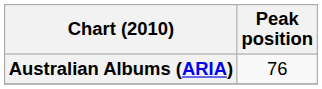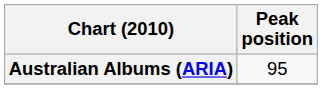 <table class="wikitable sortable plainrowheaders">
 <tr>
 <th>Chart (2010)</th>
 <th>Peak<br>position</th>
 </tr>
 <tr>
 <th scope="row">Australian Albums (<a href='#'>ARIA</a>)</th>
-<td align="center">76</td>
+<td align="center">95</td>
 </tr>
 <tr>
 </tr>
 <tr>
 </tr>
 <tr>
 </tr>
 <tr>
 </tr>
 <tr>
 </tr>
 </table>
